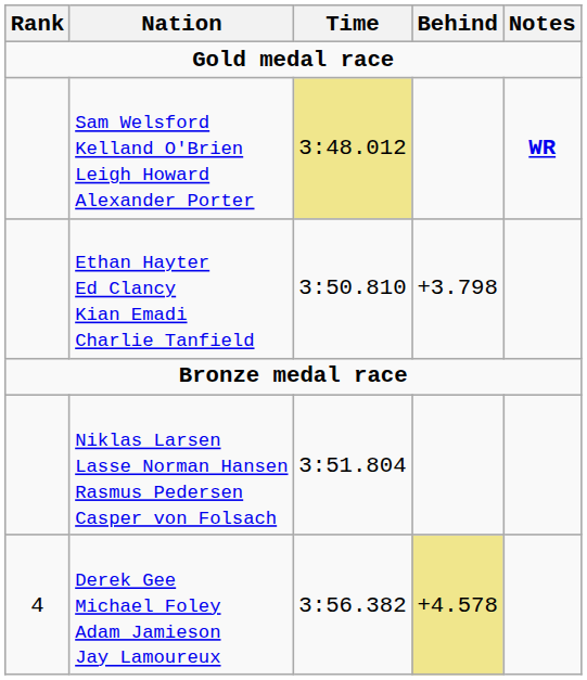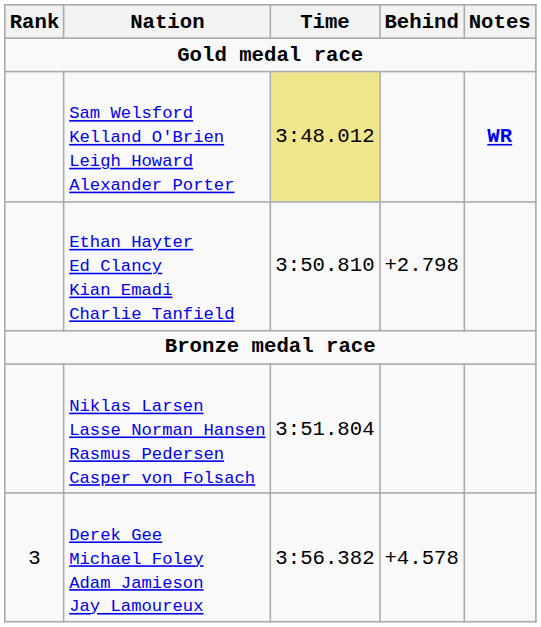 <table class="wikitable sortable" style="text-align:center">
 <tr>
 <th>Rank</th>
 <th>Nation</th>
 <th>Time</th>
 <th>Behind</th>
 <th>Notes</th>
 </tr>
 <tr>
 <td colspan=6><strong>Gold medal race</strong></td>
 </tr>
 <tr>
 <td></td>
 <td align=left><br><small><a href='#'>Sam Welsford</a><br><a href='#'>Kelland O'Brien</a><br><a href='#'>Leigh Howard</a><br><a href='#'>Alexander Porter</a> </small></td>
 <td style="background: khaki;">3:48.012</td>
 <td></td>
 <td><strong><a href='#'>WR</a></strong></td>
 </tr>
 <tr>
 <td></td>
 <td align=left><br><small><a href='#'>Ethan Hayter</a><br><a href='#'>Ed Clancy</a><br><a href='#'>Kian Emadi</a><br><a href='#'>Charlie Tanfield</a> </small></td>
 <td>3:50.810</td>
-<td>+3.798</td>
+<td>+2.798</td>
 <td></td>
 </tr>
 <tr>
 <td colspan=6><strong>Bronze medal race</strong></td>
 </tr>
 <tr>
 <td></td>
 <td align=left><br><small><a href='#'>Niklas Larsen</a><br><a href='#'>Lasse Norman Hansen</a><br><a href='#'>Rasmus Pedersen</a><br><a href='#'>Casper von Folsach</a> </small></td>
 <td>3:51.804</td>
 <td></td>
 <td></td>
 </tr>
 <tr>
-<td>4</td>
+<td>3</td>
 <td align=left><br><small><a href='#'>Derek Gee</a><br><a href='#'>Michael Foley</a><br><a href='#'>Adam Jamieson</a><br><a href='#'>Jay Lamoureux</a> </small></td>
 <td>3:56.382</td>
-<td style="background: khaki;">+4.578</td>
+<td>+4.578</td>
 <td></td>
 </tr>
 </table>
